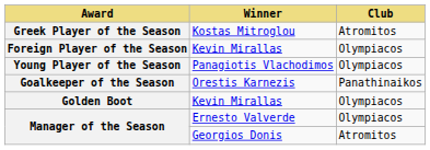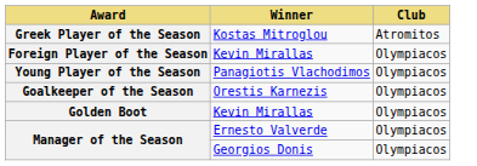 <table class="wikitable">
 <tr>
 <th style="background-color: #eedd82">Award</th>
 <th style="background-color: #eedd82">Winner</th>
 <th style="background-color: #eedd82">Club</th>
 </tr>
 <tr>
 <th>Greek Player of the Season</th>
 <td> <a href='#'>Kostas Mitroglou</a></td>
 <td>Atromitos</td>
 </tr>
 <tr>
 <th>Foreign Player of the Season</th>
 <td> <a href='#'>Kevin Mirallas</a></td>
 <td>Olympiacos</td>
 </tr>
 <tr>
 <th>Young Player of the Season</th>
 <td> <a href='#'>Panagiotis Vlachodimos</a></td>
 <td>Olympiacos</td>
 </tr>
 <tr>
 <th>Goalkeeper of the Season</th>
 <td> <a href='#'>Orestis Karnezis</a></td>
-<td>Panathinaikos</td>
+<td>Olympiacos</td>
 </tr>
 <tr>
 <th>Golden Boot</th>
 <td> <a href='#'>Kevin Mirallas</a></td>
 <td>Olympiacos</td>
 </tr>
 <tr>
 <th rowspan="2">Manager of the Season</th>
 <td> <a href='#'>Ernesto Valverde</a></td>
 <td>Olympiacos</td>
 </tr>
 <tr>
 <td> <a href='#'>Georgios Donis</a></td>
-<td>Atromitos</td>
+<td>Olympiacos</td>
 </tr>
 </table>
